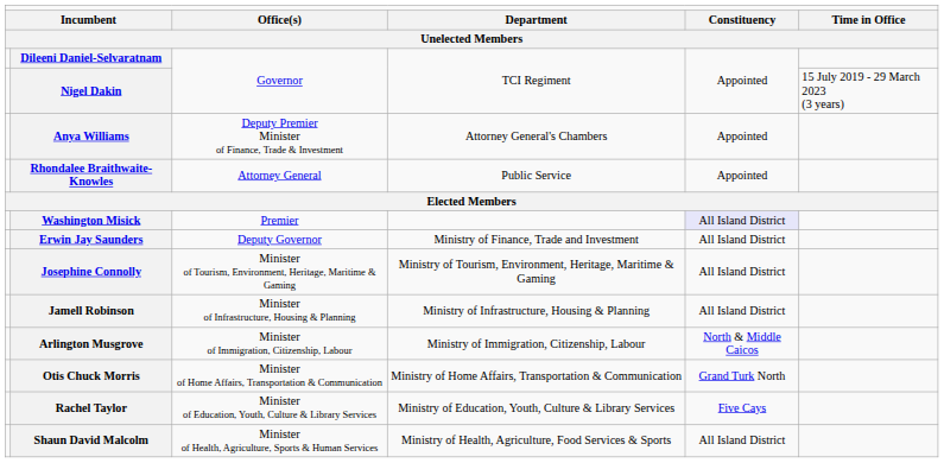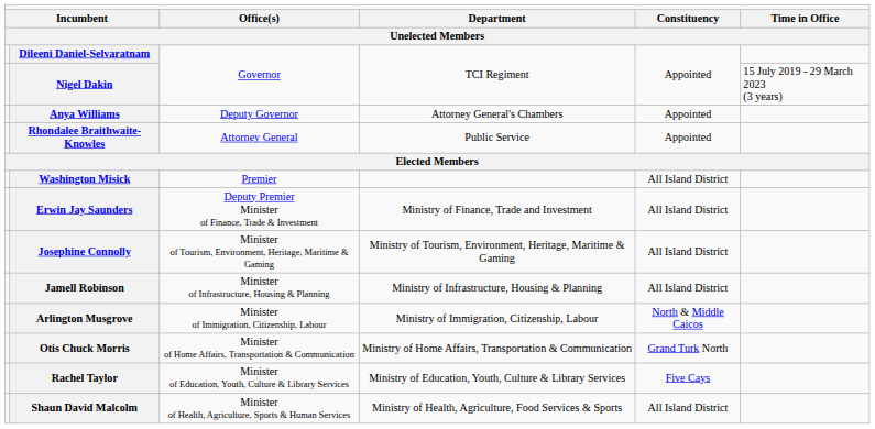 <table class="wikitable">
 <tr>
 <td colspan="6" style="text-align:center"></td>
 </tr>
 <tr>
 <th colspan="2" scope="col">Incumbent</th>
 <th>Office(s)</th>
 <th>Department</th>
 <th>Constituency</th>
 <th>Time in Office</th>
 </tr>
 <tr>
 <th colspan="6">Unelected Members</th>
 </tr>
 <tr>
 <td></td>
 <th scope="row" style="text-align:center"><a href='#'>Dileeni Daniel-Selvaratnam</a></th>
 <td rowspan="2" style="text-align:center"><a href='#'>Governor</a></td>
 <td rowspan="2" style="text-align:center">TCI Regiment</td>
 <td rowspan="2" style="text-align:center">Appointed</td>
 <td></td>
 </tr>
 <tr>
 <td></td>
 <th><a href='#'>Nigel Dakin</a></th>
 <td>15 July 2019 - 29 March 2023<br>(3 years)</td>
 </tr>
 <tr>
 <td></td>
 <th scope="row" style="text-align:center"><a href='#'>Anya Williams</a></th>
-<td style="text-align:center"><a href='#'>Deputy Premier</a><br>Minister<br><small>of Finance, Trade & Investment</small></td>
+<td style="text-align:center"><a href='#'>Deputy Governor</a></td>
 <td style="text-align:center">Attorney General's Chambers</td>
 <td style="text-align:center">Appointed</td>
 <td></td>
 </tr>
 <tr>
 <td></td>
 <th scope="row" style="text-align:center"><a href='#'>Rhondalee Braithwaite-Knowles</a></th>
 <td style="text-align:center"><a href='#'>Attorney General</a></td>
 <td style="text-align:center">Public Service</td>
 <td style="text-align:center">Appointed</td>
 <td></td>
 </tr>
 <tr>
 <th colspan="6">Elected Members</th>
 </tr>
 <tr>
 <td></td>
 <th scope="row" style="text-align:center"><a href='#'>Washington Misick</a></th>
 <td style="text-align:center"><a href='#'>Premier</a></td>
 <td style="text-align:center"></td>
-<td style="background: lavender; text-align:center">All Island District</td>
+<td style="text-align:center">All Island District</td>
 <td></td>
 </tr>
 <tr>
 <td></td>
 <th scope="row" style="text-align:center"><a href='#'>Erwin Jay Saunders</a></th>
-<td style="text-align:center"><a href='#'>Deputy Governor</a></td>
+<td style="text-align:center"><a href='#'>Deputy Premier</a><br>Minister<br><small>of Finance, Trade & Investment</small></td>
 <td style="text-align:center">Ministry of Finance, Trade and Investment</td>
 <td style="text-align:center">All Island District</td>
 <td></td>
 </tr>
 <tr>
 <td></td>
 <th scope="row" style="text-align:center"><a href='#'>Josephine Connolly</a></th>
 <td style="text-align:center">Minister<br><small>of Tourism, Environment, Heritage, Maritime & Gaming</small></td>
 <td style="text-align:center">Ministry of Tourism, Environment, Heritage, Maritime & Gaming</td>
 <td style="text-align:center">All Island District</td>
 <td></td>
 </tr>
 <tr>
 <td></td>
 <th scope="row" style="text-align:center">Jamell Robinson</th>
 <td style="text-align:center">Minister<br><small>of Infrastructure, Housing & Planning</small></td>
 <td style="text-align:center">Ministry of Infrastructure, Housing & Planning</td>
 <td style="text-align:center">All Island District</td>
 <td></td>
 </tr>
 <tr>
 <td></td>
 <th>Arlington Musgrove</th>
 <td style="text-align:center">Minister<br><small>of Immigration, Citizenship, Labour</small></td>
 <td style="text-align:center">Ministry of Immigration, Citizenship, Labour</td>
 <td style="text-align:center"><a href='#'>North</a> & <a href='#'>Middle Caicos</a></td>
 <td></td>
 </tr>
 <tr>
 <td></td>
 <th scope="row" style="text-align:center">Otis Chuck Morris</th>
 <td style="text-align:center">Minister<br><small>of Home Affairs, Transportation & Communication</small></td>
 <td style="text-align:center">Ministry of Home Affairs, Transportation & Communication</td>
 <td style="text-align:center"><a href='#'>Grand Turk</a> North</td>
 <td></td>
 </tr>
 <tr>
 <td></td>
 <th scope="row" style="text-align:center">Rachel Taylor</th>
 <td style="text-align:center">Minister<br><small>of Education, Youth, Culture & Library Services</small></td>
 <td style="text-align:center">Ministry of Education, Youth, Culture & Library Services</td>
 <td style="text-align:center"><a href='#'>Five Cays</a></td>
 <td></td>
 </tr>
 <tr>
 <td></td>
 <th scope="row" style="text-align:center">Shaun David Malcolm</th>
 <td style="text-align:center">Minister<br><small>of Health, Agriculture, Sports & Human Services</small></td>
 <td style="text-align:center">Ministry of Health, Agriculture, Food Services & Sports</td>
 <td style="text-align:center">All Island District</td>
 <td></td>
 </tr>
 </table>
